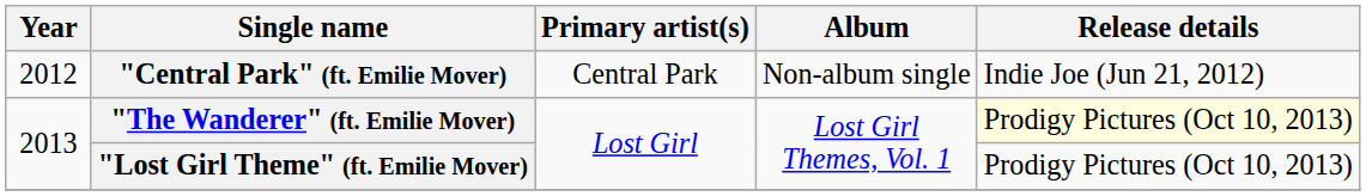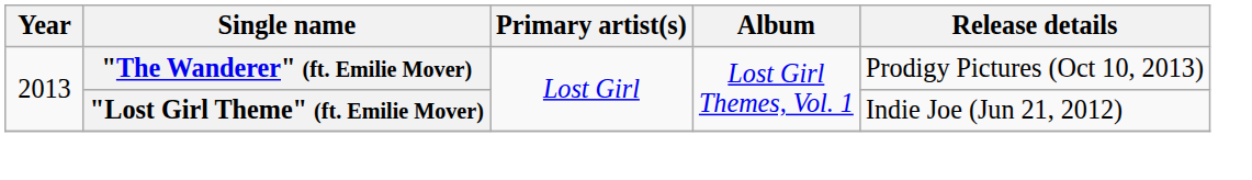 <table class="wikitable plainrowheaders" style="text-align:center;">
 <tr>
 <th scope="col" rowspan="1" style="width:2.5em;">Year</th>
 <th scope="col" rowspan="1">Single name</th>
 <th scope="col" rowspan="1">Primary artist(s)</th>
 <th scope="col" rowspan="1">Album</th>
 <th scope="col" rowspan="1">Release details</th>
 </tr>
 <tr>
-<td rowspan="1">2012</td>
-<th scope="row">"Central Park" <small>(ft. Emilie Mover)</small></th>
-<td>Central Park</td>
-<td rowspan=" ">Non-album single</td>
-<td align=left>Indie Joe (Jun 21, 2012)</td>
-</tr>
-<tr>
 <td rowspan="2">2013</td>
 <th scope="row">"<a href='#'>The Wanderer</a>" <small>(ft. Emilie Mover)</small></th>
 <td rowspan="2"><em><a href='#'>Lost Girl</a></em></td>
 <td rowspan="2"><em><a href='#'>Lost Girl<br>Themes, Vol. 1</a></em></td>
-<td align=left style="background: lightyellow;">Prodigy Pictures (Oct 10, 2013)</td>
+<td align=left>Prodigy Pictures (Oct 10, 2013)</td>
 </tr>
 <tr>
 <th scope="row">"Lost Girl Theme" <small>(ft. Emilie Mover)</small></th>
-<td align=left>Prodigy Pictures (Oct 10, 2013)</td>
+<td align=left>Indie Joe (Jun 21, 2012)</td>
 </tr>
 <tr>
 </tr>
 </table>
